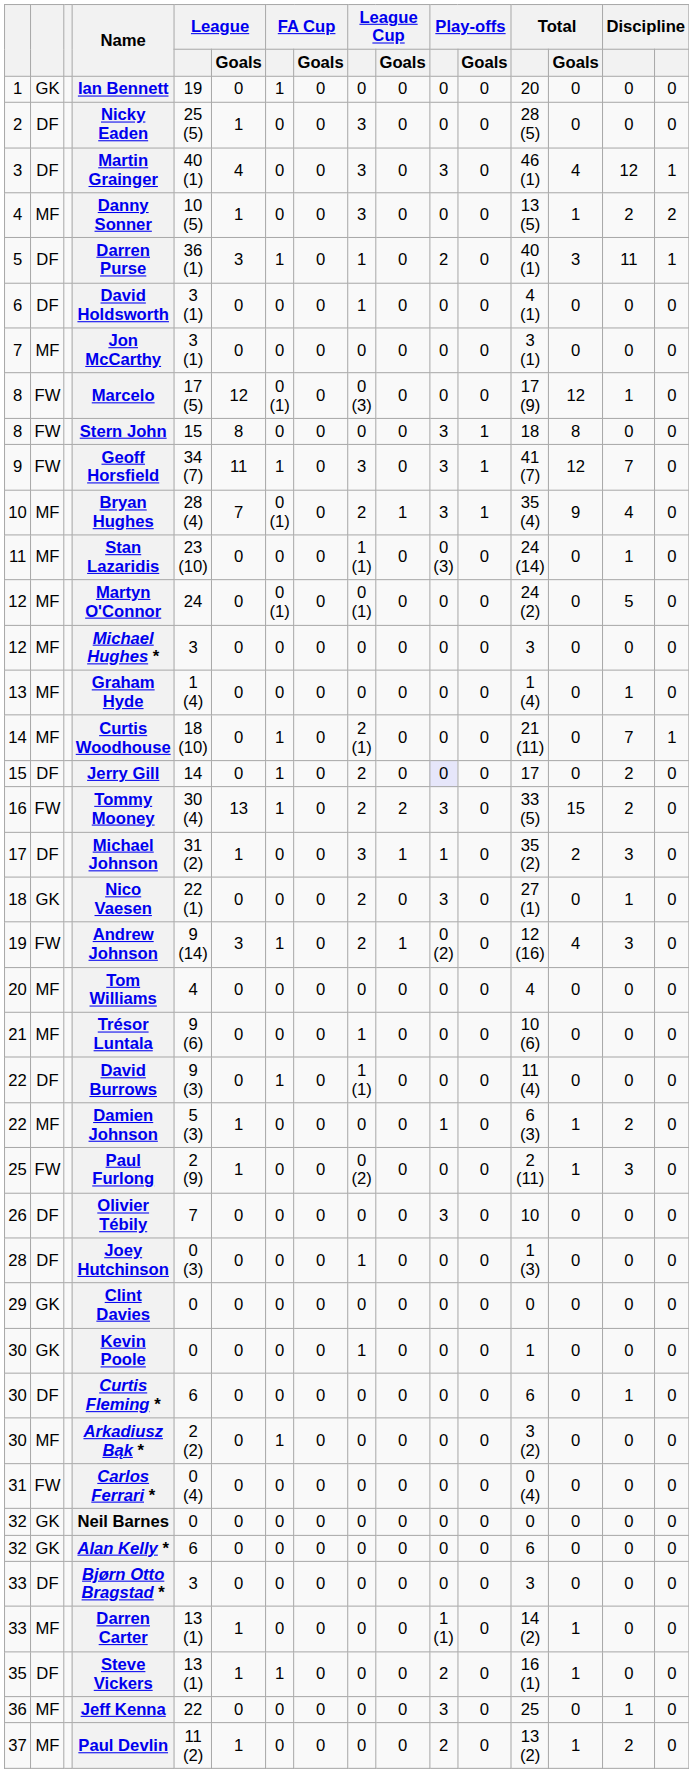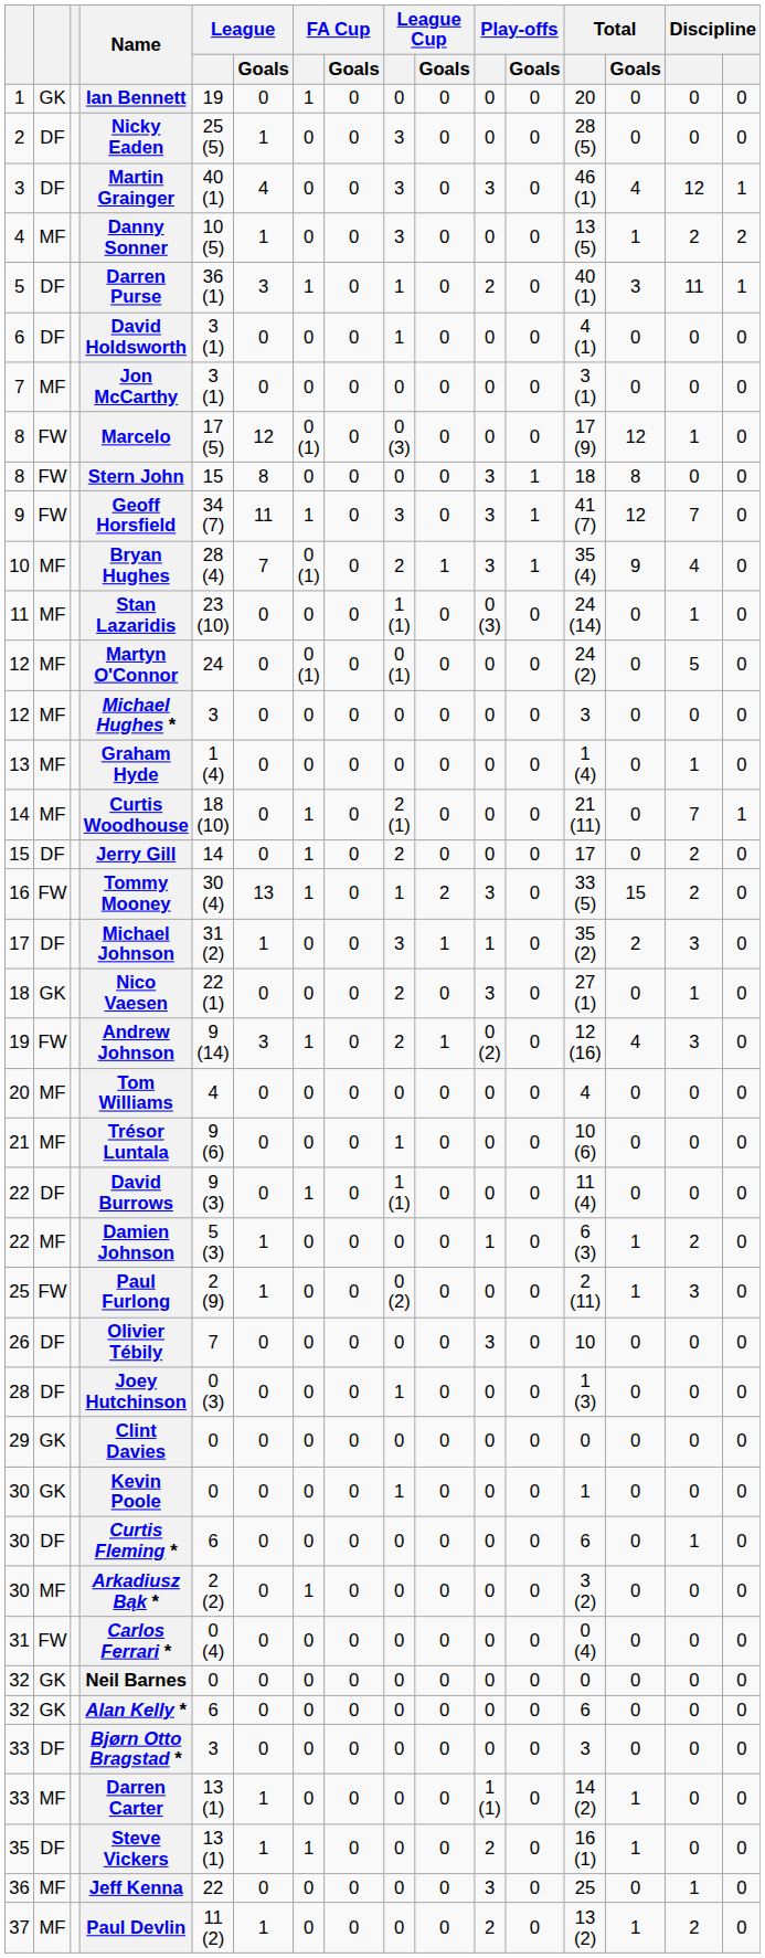 <table class="wikitable plainrowheaders" style="text-align:center;">
 <tr>
 <th rowspan="2" scope="col"></th>
 <th rowspan="2" scope="col"></th>
 <th rowspan="2" scope="col" style="width:5em;"></th>
 <th rowspan="2" scope="col" style="width:15em;">Name</th>
 <th colspan="2"><a href='#'>League</a></th>
 <th colspan="2"><a href='#'>FA Cup</a></th>
 <th colspan="2"><a href='#'>League Cup</a></th>
 <th colspan="2"><a href='#'>Play-offs</a></th>
 <th colspan="2">Total</th>
 <th colspan="2">Discipline</th>
 </tr>
 <tr>
 <th scope="col" style="width:4em;"></th>
 <th scope="col">Goals</th>
 <th scope="col" style="width:4em;"></th>
 <th scope="col">Goals</th>
 <th scope="col" style="width:4em;"></th>
 <th scope="col">Goals</th>
 <th scope="col" style="width:4em;"></th>
 <th scope="col">Goals</th>
 <th scope="col" style="width:4em;"></th>
 <th scope="col">Goals</th>
 <th scope="col"></th>
 <th scope="col"></th>
 </tr>
 <tr>
 <td>1</td>
 <td>GK</td>
 <td align="left"></td>
 <th scope="row"><a href='#'>Ian Bennett</a></th>
 <td>19</td>
 <td>0</td>
 <td>1</td>
 <td>0</td>
 <td>0</td>
 <td>0</td>
 <td>0</td>
 <td>0</td>
 <td>20</td>
 <td>0</td>
 <td>0</td>
 <td>0</td>
 </tr>
 <tr>
 <td>2</td>
 <td>DF</td>
 <td align="left"></td>
 <th scope="row"><a href='#'>Nicky Eaden</a></th>
 <td>25 (5)</td>
 <td>1</td>
 <td>0</td>
 <td>0</td>
 <td>3</td>
 <td>0</td>
 <td>0</td>
 <td>0</td>
 <td>28 (5)</td>
 <td>0</td>
 <td>0</td>
 <td>0</td>
 </tr>
 <tr>
 <td>3</td>
 <td>DF</td>
 <td align="left"></td>
 <th scope="row"><a href='#'>Martin Grainger</a></th>
 <td>40 (1)</td>
 <td>4</td>
 <td>0</td>
 <td>0</td>
 <td>3</td>
 <td>0</td>
 <td>3</td>
 <td>0</td>
 <td>46 (1)</td>
 <td>4</td>
 <td>12</td>
 <td>1</td>
 </tr>
 <tr>
 <td>4</td>
 <td>MF</td>
 <td align="left"></td>
 <th scope="row"><a href='#'>Danny Sonner</a></th>
 <td>10 (5)</td>
 <td>1</td>
 <td>0</td>
 <td>0</td>
 <td>3</td>
 <td>0</td>
 <td>0</td>
 <td>0</td>
 <td>13 (5)</td>
 <td>1</td>
 <td>2</td>
 <td>2</td>
 </tr>
 <tr>
 <td>5</td>
 <td>DF</td>
 <td align="left"></td>
 <th scope="row"><a href='#'>Darren Purse</a></th>
 <td>36 (1)</td>
 <td>3</td>
 <td>1</td>
 <td>0</td>
 <td>1</td>
 <td>0</td>
 <td>2</td>
 <td>0</td>
 <td>40 (1)</td>
 <td>3</td>
 <td>11</td>
 <td>1</td>
 </tr>
 <tr>
 <td>6</td>
 <td>DF</td>
 <td align="left"></td>
 <th scope="row"><a href='#'>David Holdsworth</a></th>
 <td>3 (1)</td>
 <td>0</td>
 <td>0</td>
 <td>0</td>
 <td>1</td>
 <td>0</td>
 <td>0</td>
 <td>0</td>
 <td>4 (1)</td>
 <td>0</td>
 <td>0</td>
 <td>0</td>
 </tr>
 <tr>
 <td>7</td>
 <td>MF</td>
 <td align="left"></td>
 <th scope="row"><a href='#'>Jon McCarthy</a></th>
 <td>3 (1)</td>
 <td>0</td>
 <td>0</td>
 <td>0</td>
 <td>0</td>
 <td>0</td>
 <td>0</td>
 <td>0</td>
 <td>3 (1)</td>
 <td>0</td>
 <td>0</td>
 <td>0</td>
 </tr>
 <tr>
 <td>8</td>
 <td>FW</td>
 <td align="left"></td>
 <th scope="row"><a href='#'>Marcelo</a> </th>
 <td>17 (5)</td>
 <td>12</td>
 <td>0 (1)</td>
 <td>0</td>
 <td>0 (3)</td>
 <td>0</td>
 <td>0</td>
 <td>0</td>
 <td>17 (9)</td>
 <td>12</td>
 <td>1</td>
 <td>0</td>
 </tr>
 <tr>
 <td>8</td>
 <td>FW</td>
 <td align="left"></td>
 <th scope="row"><a href='#'>Stern John</a></th>
 <td>15</td>
 <td>8</td>
 <td>0</td>
 <td>0</td>
 <td>0</td>
 <td>0</td>
 <td>3</td>
 <td>1</td>
 <td>18</td>
 <td>8</td>
 <td>0</td>
 <td>0</td>
 </tr>
 <tr>
 <td>9</td>
 <td>FW</td>
 <td align="left"></td>
 <th scope="row"><a href='#'>Geoff Horsfield</a></th>
 <td>34 (7)</td>
 <td>11</td>
 <td>1</td>
 <td>0</td>
 <td>3</td>
 <td>0</td>
 <td>3</td>
 <td>1</td>
 <td>41 (7)</td>
 <td>12</td>
 <td>7</td>
 <td>0</td>
 </tr>
 <tr>
 <td>10</td>
 <td>MF</td>
 <td align="left"></td>
 <th scope="row"><a href='#'>Bryan Hughes</a></th>
 <td>28 (4)</td>
 <td>7</td>
 <td>0 (1)</td>
 <td>0</td>
 <td>2</td>
 <td>1</td>
 <td>3</td>
 <td>1</td>
 <td>35 (4)</td>
 <td>9</td>
 <td>4</td>
 <td>0</td>
 </tr>
 <tr>
 <td>11</td>
 <td>MF</td>
 <td align="left"></td>
 <th scope="row"><a href='#'>Stan Lazaridis</a></th>
 <td>23 (10)</td>
 <td>0</td>
 <td>0</td>
 <td>0</td>
 <td>1 (1)</td>
 <td>0</td>
 <td>0 (3)</td>
 <td>0</td>
 <td>24 (14)</td>
 <td>0</td>
 <td>1</td>
 <td>0</td>
 </tr>
 <tr>
 <td>12</td>
 <td>MF</td>
 <td align="left"></td>
 <th scope="row"><a href='#'>Martyn O'Connor</a> </th>
 <td>24</td>
 <td>0</td>
 <td>0 (1)</td>
 <td>0</td>
 <td>0 (1)</td>
 <td>0</td>
 <td>0</td>
 <td>0</td>
 <td>24 (2)</td>
 <td>0</td>
 <td>5</td>
 <td>0</td>
 </tr>
 <tr>
 <td>12</td>
 <td>MF</td>
 <td align="left"></td>
 <th scope="row"><em><a href='#'>Michael Hughes</a></em> *</th>
 <td>3</td>
 <td>0</td>
 <td>0</td>
 <td>0</td>
 <td>0</td>
 <td>0</td>
 <td>0</td>
 <td>0</td>
 <td>3</td>
 <td>0</td>
 <td>0</td>
 <td>0</td>
 </tr>
 <tr>
 <td>13</td>
 <td>MF</td>
 <td align="left"></td>
 <th scope="row"><a href='#'>Graham Hyde</a></th>
 <td>1 (4)</td>
 <td>0</td>
 <td>0</td>
 <td>0</td>
 <td>0</td>
 <td>0</td>
 <td>0</td>
 <td>0</td>
 <td>1 (4)</td>
 <td>0</td>
 <td>1</td>
 <td>0</td>
 </tr>
 <tr>
 <td>14</td>
 <td>MF</td>
 <td align="left"></td>
 <th scope="row"><a href='#'>Curtis Woodhouse</a></th>
 <td>18 (10)</td>
 <td>0</td>
 <td>1</td>
 <td>0</td>
 <td>2 (1)</td>
 <td>0</td>
 <td>0</td>
 <td>0</td>
 <td>21 (11)</td>
 <td>0</td>
 <td>7</td>
 <td>1</td>
 </tr>
 <tr>
 <td>15</td>
 <td>DF</td>
 <td align="left"></td>
 <th scope="row"><a href='#'>Jerry Gill</a></th>
 <td>14</td>
 <td>0</td>
 <td>1</td>
 <td>0</td>
 <td>2</td>
 <td>0</td>
-<td style="background: lavender;">0</td>
+<td>0</td>
 <td>0</td>
 <td>17</td>
 <td>0</td>
 <td>2</td>
 <td>0</td>
 </tr>
 <tr>
 <td>16</td>
 <td>FW</td>
 <td align="left"></td>
 <th scope="row"><a href='#'>Tommy Mooney</a></th>
 <td>30 (4)</td>
 <td>13</td>
 <td>1</td>
 <td>0</td>
-<td>2</td>
+<td>1</td>
 <td>2</td>
 <td>3</td>
 <td>0</td>
 <td>33 (5)</td>
 <td>15</td>
 <td>2</td>
 <td>0</td>
 </tr>
 <tr>
 <td>17</td>
 <td>DF</td>
 <td align="left"></td>
 <th scope="row"><a href='#'>Michael Johnson</a></th>
 <td>31 (2)</td>
 <td>1</td>
 <td>0</td>
 <td>0</td>
 <td>3</td>
 <td>1</td>
 <td>1</td>
 <td>0</td>
 <td>35 (2)</td>
 <td>2</td>
 <td>3</td>
 <td>0</td>
 </tr>
 <tr>
 <td>18</td>
 <td>GK</td>
 <td align="left"></td>
 <th scope="row"><a href='#'>Nico Vaesen</a></th>
 <td>22 (1)</td>
 <td>0</td>
 <td>0</td>
 <td>0</td>
 <td>2</td>
 <td>0</td>
 <td>3</td>
 <td>0</td>
 <td>27 (1)</td>
 <td>0</td>
 <td>1</td>
 <td>0</td>
 </tr>
 <tr>
 <td>19</td>
 <td>FW</td>
 <td align="left"></td>
 <th scope="row"><a href='#'>Andrew Johnson</a></th>
 <td>9 (14)</td>
 <td>3</td>
 <td>1</td>
 <td>0</td>
 <td>2</td>
 <td>1</td>
 <td>0 (2)</td>
 <td>0</td>
 <td>12 (16)</td>
 <td>4</td>
 <td>3</td>
 <td>0</td>
 </tr>
 <tr>
 <td>20</td>
 <td>MF</td>
 <td align="left"></td>
 <th scope="row"><a href='#'>Tom Williams</a></th>
 <td>4</td>
 <td>0</td>
 <td>0</td>
 <td>0</td>
 <td>0</td>
 <td>0</td>
 <td>0</td>
 <td>0</td>
 <td>4</td>
 <td>0</td>
 <td>0</td>
 <td>0</td>
 </tr>
 <tr>
 <td>21</td>
 <td>MF</td>
 <td align="left"></td>
 <th scope="row"><a href='#'>Trésor Luntala</a></th>
 <td>9 (6)</td>
 <td>0</td>
 <td>0</td>
 <td>0</td>
 <td>1</td>
 <td>0</td>
 <td>0</td>
 <td>0</td>
 <td>10 (6)</td>
 <td>0</td>
 <td>0</td>
 <td>0</td>
 </tr>
 <tr>
 <td>22</td>
 <td>DF</td>
 <td align="left"></td>
 <th scope="row"><a href='#'>David Burrows</a> </th>
 <td>9 (3)</td>
 <td>0</td>
 <td>1</td>
 <td>0</td>
 <td>1 (1)</td>
 <td>0</td>
 <td>0</td>
 <td>0</td>
 <td>11 (4)</td>
 <td>0</td>
 <td>0</td>
 <td>0</td>
 </tr>
 <tr>
 <td>22</td>
 <td>MF</td>
 <td align="left"></td>
 <th scope="row"><a href='#'>Damien Johnson</a></th>
 <td>5 (3)</td>
 <td>1</td>
 <td>0</td>
 <td>0</td>
 <td>0</td>
 <td>0</td>
 <td>1</td>
 <td>0</td>
 <td>6 (3)</td>
 <td>1</td>
 <td>2</td>
 <td>0</td>
 </tr>
 <tr>
 <td>25</td>
 <td>FW</td>
 <td align="left"></td>
 <th scope="row"><a href='#'>Paul Furlong</a></th>
 <td>2 (9)</td>
 <td>1</td>
 <td>0</td>
 <td>0</td>
 <td>0 (2)</td>
 <td>0</td>
 <td>0</td>
 <td>0</td>
 <td>2 (11)</td>
 <td>1</td>
 <td>3</td>
 <td>0</td>
 </tr>
 <tr>
 <td>26</td>
 <td>DF</td>
 <td align="left"></td>
 <th scope="row"><a href='#'>Olivier Tébily</a></th>
 <td>7</td>
 <td>0</td>
 <td>0</td>
 <td>0</td>
 <td>0</td>
 <td>0</td>
 <td>3</td>
 <td>0</td>
 <td>10</td>
 <td>0</td>
 <td>0</td>
 <td>0</td>
 </tr>
 <tr>
 <td>28</td>
 <td>DF</td>
 <td align="left"></td>
 <th scope="row"><a href='#'>Joey Hutchinson</a></th>
 <td>0 (3)</td>
 <td>0</td>
 <td>0</td>
 <td>0</td>
 <td>1</td>
 <td>0</td>
 <td>0</td>
 <td>0</td>
 <td>1 (3)</td>
 <td>0</td>
 <td>0</td>
 <td>0</td>
 </tr>
 <tr>
 <td>29</td>
 <td>GK</td>
 <td align="left"></td>
 <th scope="row"><a href='#'>Clint Davies</a></th>
 <td>0</td>
 <td>0</td>
 <td>0</td>
 <td>0</td>
 <td>0</td>
 <td>0</td>
 <td>0</td>
 <td>0</td>
 <td>0</td>
 <td>0</td>
 <td>0</td>
 <td>0</td>
 </tr>
 <tr>
 <td>30</td>
 <td>GK</td>
 <td align="left"></td>
 <th scope="row"><a href='#'>Kevin Poole</a> </th>
 <td>0</td>
 <td>0</td>
 <td>0</td>
 <td>0</td>
 <td>1</td>
 <td>0</td>
 <td>0</td>
 <td>0</td>
 <td>1</td>
 <td>0</td>
 <td>0</td>
 <td>0</td>
 </tr>
 <tr>
 <td>30</td>
 <td>DF</td>
 <td align="left"></td>
 <th scope="row"><em><a href='#'>Curtis Fleming</a></em> * </th>
 <td>6</td>
 <td>0</td>
 <td>0</td>
 <td>0</td>
 <td>0</td>
 <td>0</td>
 <td>0</td>
 <td>0</td>
 <td>6</td>
 <td>0</td>
 <td>1</td>
 <td>0</td>
 </tr>
 <tr>
 <td>30</td>
 <td>MF</td>
 <td align="left"></td>
 <th scope="row"><em><a href='#'>Arkadiusz Bąk</a></em> * </th>
 <td>2 (2)</td>
 <td>0</td>
 <td>1</td>
 <td>0</td>
 <td>0</td>
 <td>0</td>
 <td>0</td>
 <td>0</td>
 <td>3 (2)</td>
 <td>0</td>
 <td>0</td>
 <td>0</td>
 </tr>
 <tr>
 <td>31</td>
 <td>FW</td>
 <td align="left"></td>
 <th scope="row"><em><a href='#'>Carlos Ferrari</a></em> *</th>
 <td>0 (4)</td>
 <td>0</td>
 <td>0</td>
 <td>0</td>
 <td>0</td>
 <td>0</td>
 <td>0</td>
 <td>0</td>
 <td>0 (4)</td>
 <td>0</td>
 <td>0</td>
 <td>0</td>
 </tr>
 <tr>
 <td>32</td>
 <td>GK</td>
 <td align="left"></td>
 <th scope="row">Neil Barnes</th>
 <td>0</td>
 <td>0</td>
 <td>0</td>
 <td>0</td>
 <td>0</td>
 <td>0</td>
 <td>0</td>
 <td>0</td>
 <td>0</td>
 <td>0</td>
 <td>0</td>
 <td>0</td>
 </tr>
 <tr>
 <td>32</td>
 <td>GK</td>
 <td align="left"></td>
 <th scope="row"><em><a href='#'>Alan Kelly</a></em> *</th>
 <td>6</td>
 <td>0</td>
 <td>0</td>
 <td>0</td>
 <td>0</td>
 <td>0</td>
 <td>0</td>
 <td>0</td>
 <td>6</td>
 <td>0</td>
 <td>0</td>
 <td>0</td>
 </tr>
 <tr>
 <td>33</td>
 <td>DF</td>
 <td align="left"></td>
 <th scope="row"><em><a href='#'>Bjørn Otto Bragstad</a></em> *</th>
 <td>3</td>
 <td>0</td>
 <td>0</td>
 <td>0</td>
 <td>0</td>
 <td>0</td>
 <td>0</td>
 <td>0</td>
 <td>3</td>
 <td>0</td>
 <td>0</td>
 <td>0</td>
 </tr>
 <tr>
 <td>33</td>
 <td>MF</td>
 <td align="left"></td>
 <th scope="row"><a href='#'>Darren Carter</a></th>
 <td>13 (1)</td>
 <td>1</td>
 <td>0</td>
 <td>0</td>
 <td>0</td>
 <td>0</td>
 <td>1 (1)</td>
 <td>0</td>
 <td>14 (2)</td>
 <td>1</td>
 <td>0</td>
 <td>0</td>
 </tr>
 <tr>
 <td>35</td>
 <td>DF</td>
 <td align="left"></td>
 <th scope="row"><a href='#'>Steve Vickers</a></th>
 <td>13 (1)</td>
 <td>1</td>
 <td>1</td>
 <td>0</td>
 <td>0</td>
 <td>0</td>
 <td>2</td>
 <td>0</td>
 <td>16 (1)</td>
 <td>1</td>
 <td>0</td>
 <td>0</td>
 </tr>
 <tr>
 <td>36</td>
 <td>MF</td>
 <td align="left"></td>
 <th scope="row"><a href='#'>Jeff Kenna</a></th>
 <td>22</td>
 <td>0</td>
 <td>0</td>
 <td>0</td>
 <td>0</td>
 <td>0</td>
 <td>3</td>
 <td>0</td>
 <td>25</td>
 <td>0</td>
 <td>1</td>
 <td>0</td>
 </tr>
 <tr>
 <td>37</td>
 <td>MF</td>
 <td align="left"></td>
 <th scope="row"><a href='#'>Paul Devlin</a></th>
 <td>11 (2)</td>
 <td>1</td>
 <td>0</td>
 <td>0</td>
 <td>0</td>
 <td>0</td>
 <td>2</td>
 <td>0</td>
 <td>13 (2)</td>
 <td>1</td>
 <td>2</td>
 <td>0</td>
 </tr>
 </table>
